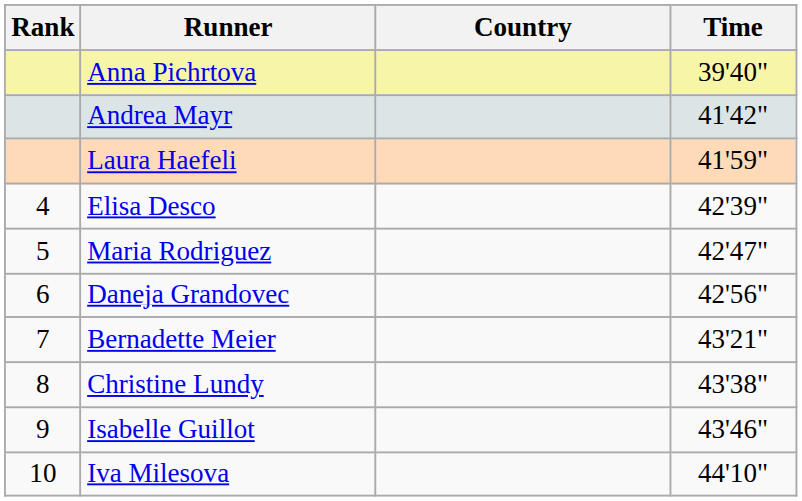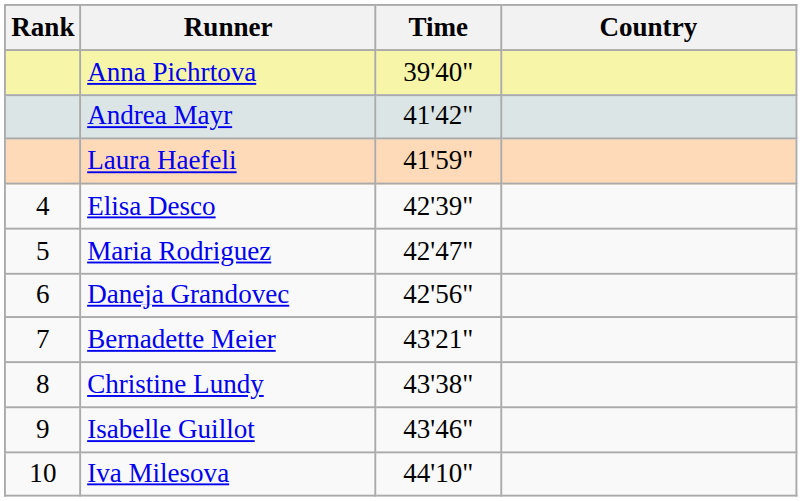 <table class="wikitable" style="text-align:center; font-size: 90%; border: gray solid 1px;border-collapse:collapse;">
 <tr bgcolor="#E4E4E4">
 <th style="border-bottom:1px solid #AAAAAA" width=10>Rank</th>
 <th style="border-bottom:1px solid #AAAAAA" width=150>Runner</th>
+<th style="border-bottom:1px solid #AAAAAA" width=60>Time</th>
 <th style="border-bottom:1px solid #AAAAAA" width=150>Country</th>
-<th style="border-bottom:1px solid #AAAAAA" width=60>Time</th>
 </tr>
 <tr bgcolor=F7F6A8>
 <td></td>
 <td align=left><a href='#'>Anna Pichrtova</a></td>
+<td>39'40"</td>
 <td align=left></td>
-<td>39'40"</td>
 </tr>
 <tr bgcolor=DCE5E5>
 <td></td>
 <td align=left><a href='#'>Andrea Mayr</a></td>
+<td>41'42"</td>
 <td align=left></td>
-<td>41'42"</td>
 </tr>
 <tr bgcolor=FFDAB9>
 <td></td>
 <td align=left><a href='#'>Laura Haefeli</a></td>
+<td>41'59"</td>
 <td align=left></td>
-<td>41'59"</td>
 </tr>
 <tr>
 <td>4</td>
 <td align=left><a href='#'>Elisa Desco</a></td>
+<td>42'39"</td>
 <td align=left></td>
-<td>42'39"</td>
 </tr>
 <tr>
 <td>5</td>
 <td align=left><a href='#'>Maria Rodriguez</a></td>
+<td>42'47"</td>
 <td align=left></td>
-<td>42'47"</td>
 </tr>
 <tr>
 <td>6</td>
 <td align=left><a href='#'>Daneja Grandovec</a></td>
+<td>42'56"</td>
 <td align=left></td>
-<td>42'56"</td>
 </tr>
 <tr>
 <td>7</td>
 <td align=left><a href='#'>Bernadette Meier</a></td>
+<td>43'21"</td>
 <td align=left></td>
-<td>43'21"</td>
 </tr>
 <tr>
 <td>8</td>
 <td align=left><a href='#'>Christine Lundy</a></td>
+<td>43'38"</td>
 <td align=left></td>
-<td>43'38"</td>
 </tr>
 <tr>
 <td>9</td>
 <td align=left><a href='#'>Isabelle Guillot</a></td>
+<td>43'46"</td>
 <td align=left></td>
-<td>43'46"</td>
 </tr>
 <tr>
 <td>10</td>
 <td align=left><a href='#'>Iva Milesova</a></td>
+<td>44'10"</td>
 <td align=left></td>
-<td>44'10"</td>
 </tr>
 </table>
